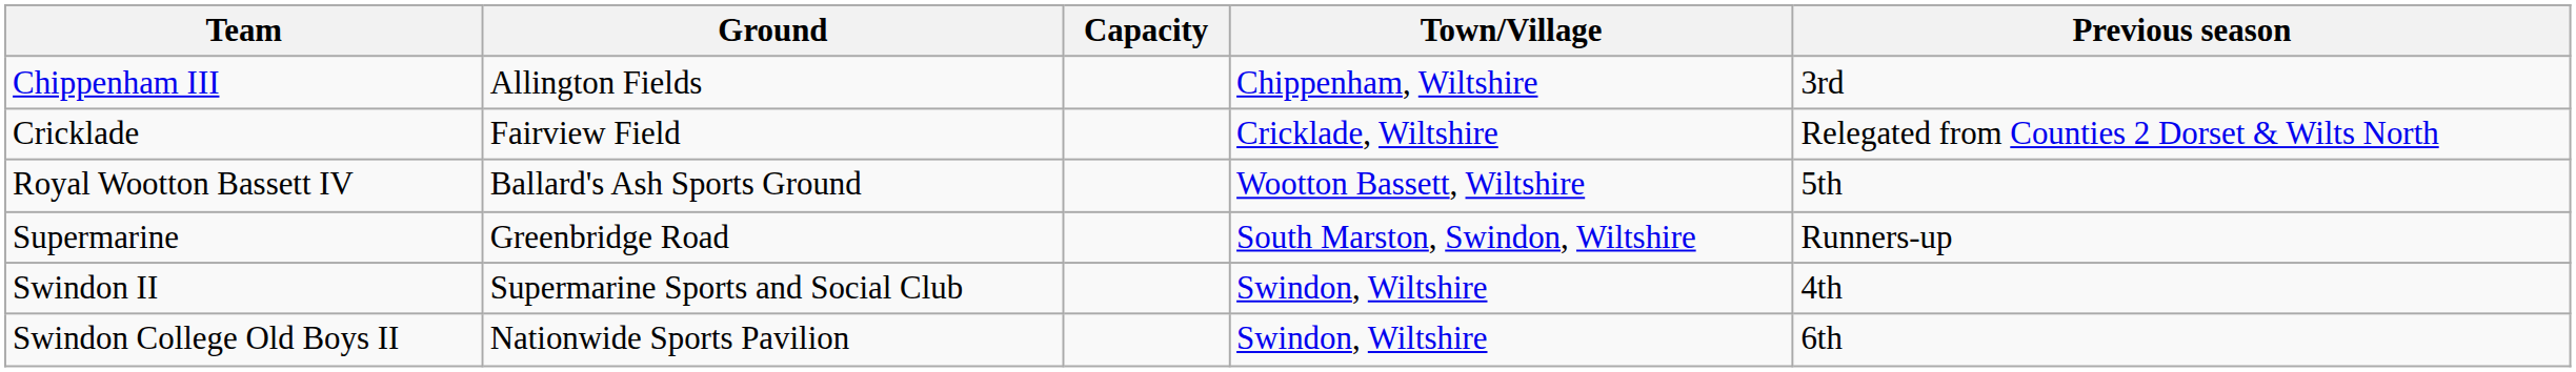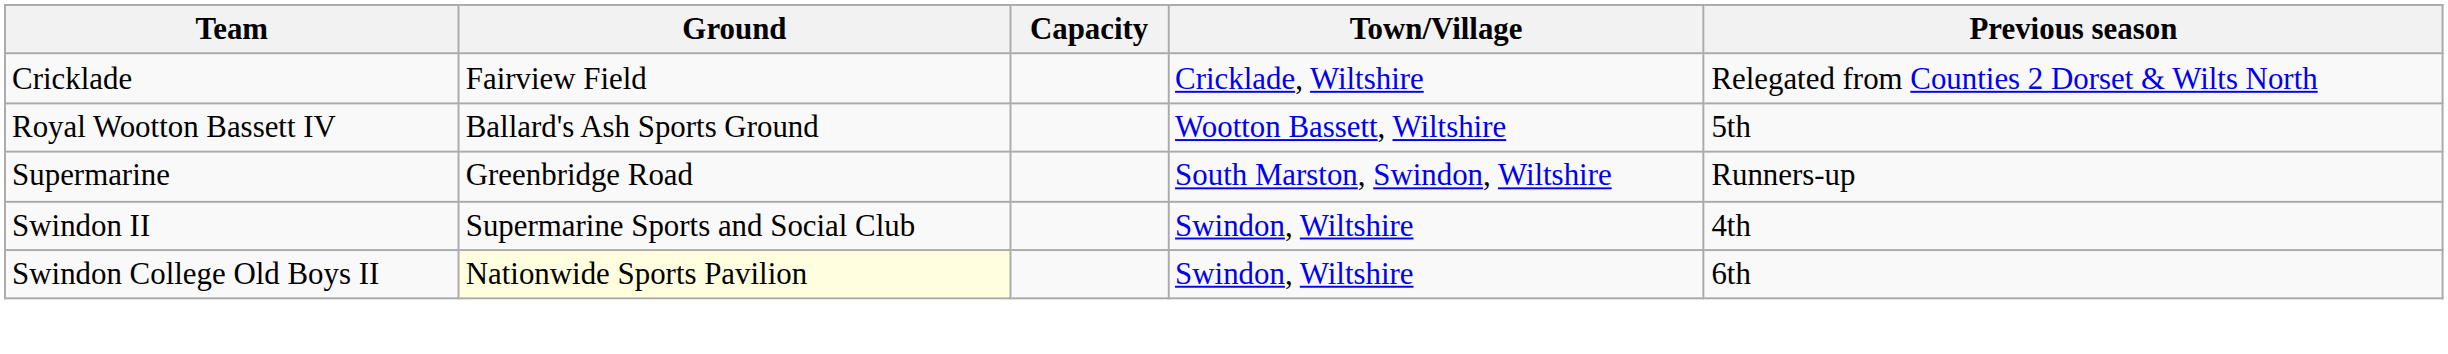 <table class="wikitable sortable" width=100%>
 <tr>
 <th>Team</th>
 <th>Ground</th>
 <th>Capacity</th>
 <th>Town/Village</th>
 <th>Previous season</th>
-</tr>
-<tr>
-<td><a href='#'>Chippenham III</a></td>
-<td>Allington Fields</td>
-<td></td>
-<td><a href='#'>Chippenham</a>, <a href='#'>Wiltshire</a></td>
-<td>3rd</td>
 </tr>
 <tr>
 <td>Cricklade</td>
 <td>Fairview Field</td>
 <td></td>
 <td><a href='#'>Cricklade</a>, <a href='#'>Wiltshire</a></td>
 <td>Relegated from <a href='#'>Counties 2 Dorset & Wilts North</a></td>
 </tr>
 <tr>
 <td>Royal Wootton Bassett IV</td>
 <td>Ballard's Ash Sports Ground</td>
 <td></td>
 <td><a href='#'>Wootton Bassett</a>, <a href='#'>Wiltshire</a></td>
 <td>5th</td>
 </tr>
 <tr>
 <td>Supermarine</td>
 <td>Greenbridge Road</td>
 <td></td>
 <td><a href='#'>South Marston</a>, <a href='#'>Swindon</a>, <a href='#'>Wiltshire</a></td>
 <td>Runners-up</td>
 </tr>
 <tr>
 <td>Swindon II</td>
 <td>Supermarine Sports and Social Club</td>
 <td></td>
 <td><a href='#'>Swindon</a>, <a href='#'>Wiltshire</a></td>
 <td>4th</td>
 </tr>
 <tr>
 <td>Swindon College Old Boys II</td>
-<td>Nationwide Sports Pavilion</td>
+<td style="background: lightyellow;">Nationwide Sports Pavilion</td>
 <td></td>
 <td><a href='#'>Swindon</a>, <a href='#'>Wiltshire</a></td>
 <td>6th</td>
 </tr>
 </table>
